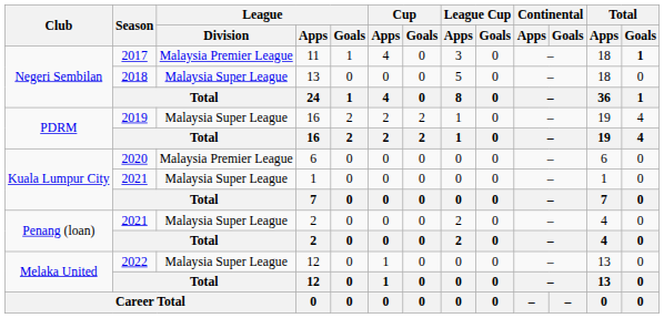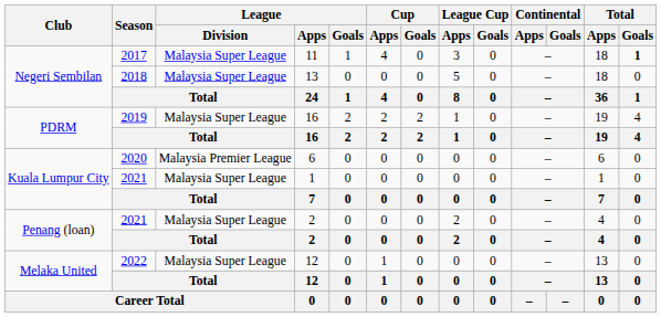 <table class=wikitable style="text-align:center">
 <tr>
 <th rowspan=2>Club</th>
 <th rowspan=2>Season</th>
 <th colspan=3>League</th>
 <th colspan=2>Cup</th>
 <th colspan=2>League Cup</th>
 <th colspan=2>Continental</th>
 <th colspan=2>Total</th>
 </tr>
 <tr>
 <th>Division</th>
 <th>Apps</th>
 <th>Goals</th>
 <th>Apps</th>
 <th>Goals</th>
 <th>Apps</th>
 <th>Goals</th>
 <th>Apps</th>
 <th>Goals</th>
 <th>Apps</th>
 <th>Goals</th>
 </tr>
 <tr>
 <td rowspan=3><a href='#'>Negeri Sembilan</a></td>
 <td><a href='#'>2017</a></td>
-<td><a href='#'>Malaysia Premier League</a></td>
+<td><a href='#'>Malaysia Super League</a></td>
 <td>11</td>
 <td>1</td>
 <td>4</td>
 <td>0</td>
 <td>3</td>
 <td>0</td>
 <td colspan=2>–</td>
 <td>18</td>
 <td><strong>1</strong></td>
 </tr>
 <tr>
 <td><a href='#'>2018</a></td>
 <td><a href='#'>Malaysia Super League</a></td>
 <td>13</td>
 <td>0</td>
 <td>0</td>
 <td>0</td>
 <td>5</td>
 <td>0</td>
 <td colspan=2>–</td>
 <td>18</td>
 <td>0</td>
 </tr>
 <tr>
 <th colspan="2">Total</th>
 <th>24</th>
 <th>1</th>
 <th>4</th>
 <th>0</th>
 <th>8</th>
 <th>0</th>
 <th colspan=2>–</th>
 <th>36</th>
 <th>1</th>
 </tr>
 <tr>
 <td rowspan=2><a href='#'>PDRM</a></td>
 <td><a href='#'>2019</a></td>
 <td>Malaysia Super League</td>
 <td>16</td>
 <td>2</td>
 <td>2</td>
 <td>2</td>
 <td>1</td>
 <td>0</td>
 <td colspan=2>–</td>
 <td>19</td>
 <td>4</td>
 </tr>
 <tr>
 <th colspan="2">Total</th>
 <th>16</th>
 <th>2</th>
 <th>2</th>
 <th>2</th>
 <th>1</th>
 <th>0</th>
 <th colspan=2>–</th>
 <th>19</th>
 <th>4</th>
 </tr>
 <tr>
 <td rowspan=3><a href='#'>Kuala Lumpur City</a></td>
 <td><a href='#'>2020</a></td>
 <td>Malaysia Premier League</td>
 <td>6</td>
 <td>0</td>
 <td>0</td>
 <td>0</td>
 <td>0</td>
 <td>0</td>
 <td colspan=2>–</td>
 <td>6</td>
 <td>0</td>
 </tr>
 <tr>
 <td><a href='#'>2021</a></td>
 <td>Malaysia Super League</td>
 <td>1</td>
 <td>0</td>
 <td>0</td>
 <td>0</td>
 <td>0</td>
 <td>0</td>
 <td colspan=2>–</td>
 <td>1</td>
 <td>0</td>
 </tr>
 <tr>
 <th colspan="2">Total</th>
 <th>7</th>
 <th>0</th>
 <th>0</th>
 <th>0</th>
 <th>0</th>
 <th>0</th>
 <th colspan=2>–</th>
 <th>7</th>
 <th>0</th>
 </tr>
 <tr>
 <td rowspan=2><a href='#'>Penang</a> (loan)</td>
 <td><a href='#'>2021</a></td>
 <td>Malaysia Super League</td>
 <td>2</td>
 <td>0</td>
 <td>0</td>
 <td>0</td>
 <td>2</td>
 <td>0</td>
 <td colspan=2>–</td>
 <td>4</td>
 <td>0</td>
 </tr>
 <tr>
 <th colspan="2">Total</th>
 <th>2</th>
 <th>0</th>
 <th>0</th>
 <th>0</th>
 <th>2</th>
 <th>0</th>
 <th colspan=2>–</th>
 <th>4</th>
 <th>0</th>
 </tr>
 <tr>
 <td rowspan=2><a href='#'>Melaka United</a></td>
 <td><a href='#'>2022</a></td>
 <td>Malaysia Super League</td>
 <td>12</td>
 <td>0</td>
 <td>1</td>
 <td>0</td>
 <td>0</td>
 <td>0</td>
 <td colspan=2>–</td>
 <td>13</td>
 <td>0</td>
 </tr>
 <tr>
 <th colspan="2">Total</th>
 <th>12</th>
 <th>0</th>
 <th>1</th>
 <th>0</th>
 <th>0</th>
 <th>0</th>
 <th colspan=2>–</th>
 <th>13</th>
 <th>0</th>
 </tr>
 <tr>
 <th colspan="3">Career Total</th>
 <th>0</th>
 <th>0</th>
 <th>0</th>
 <th>0</th>
 <th>0</th>
 <th>0</th>
 <th>–</th>
 <th>–</th>
 <th>0</th>
 <th>0</th>
 </tr>
 </table>
